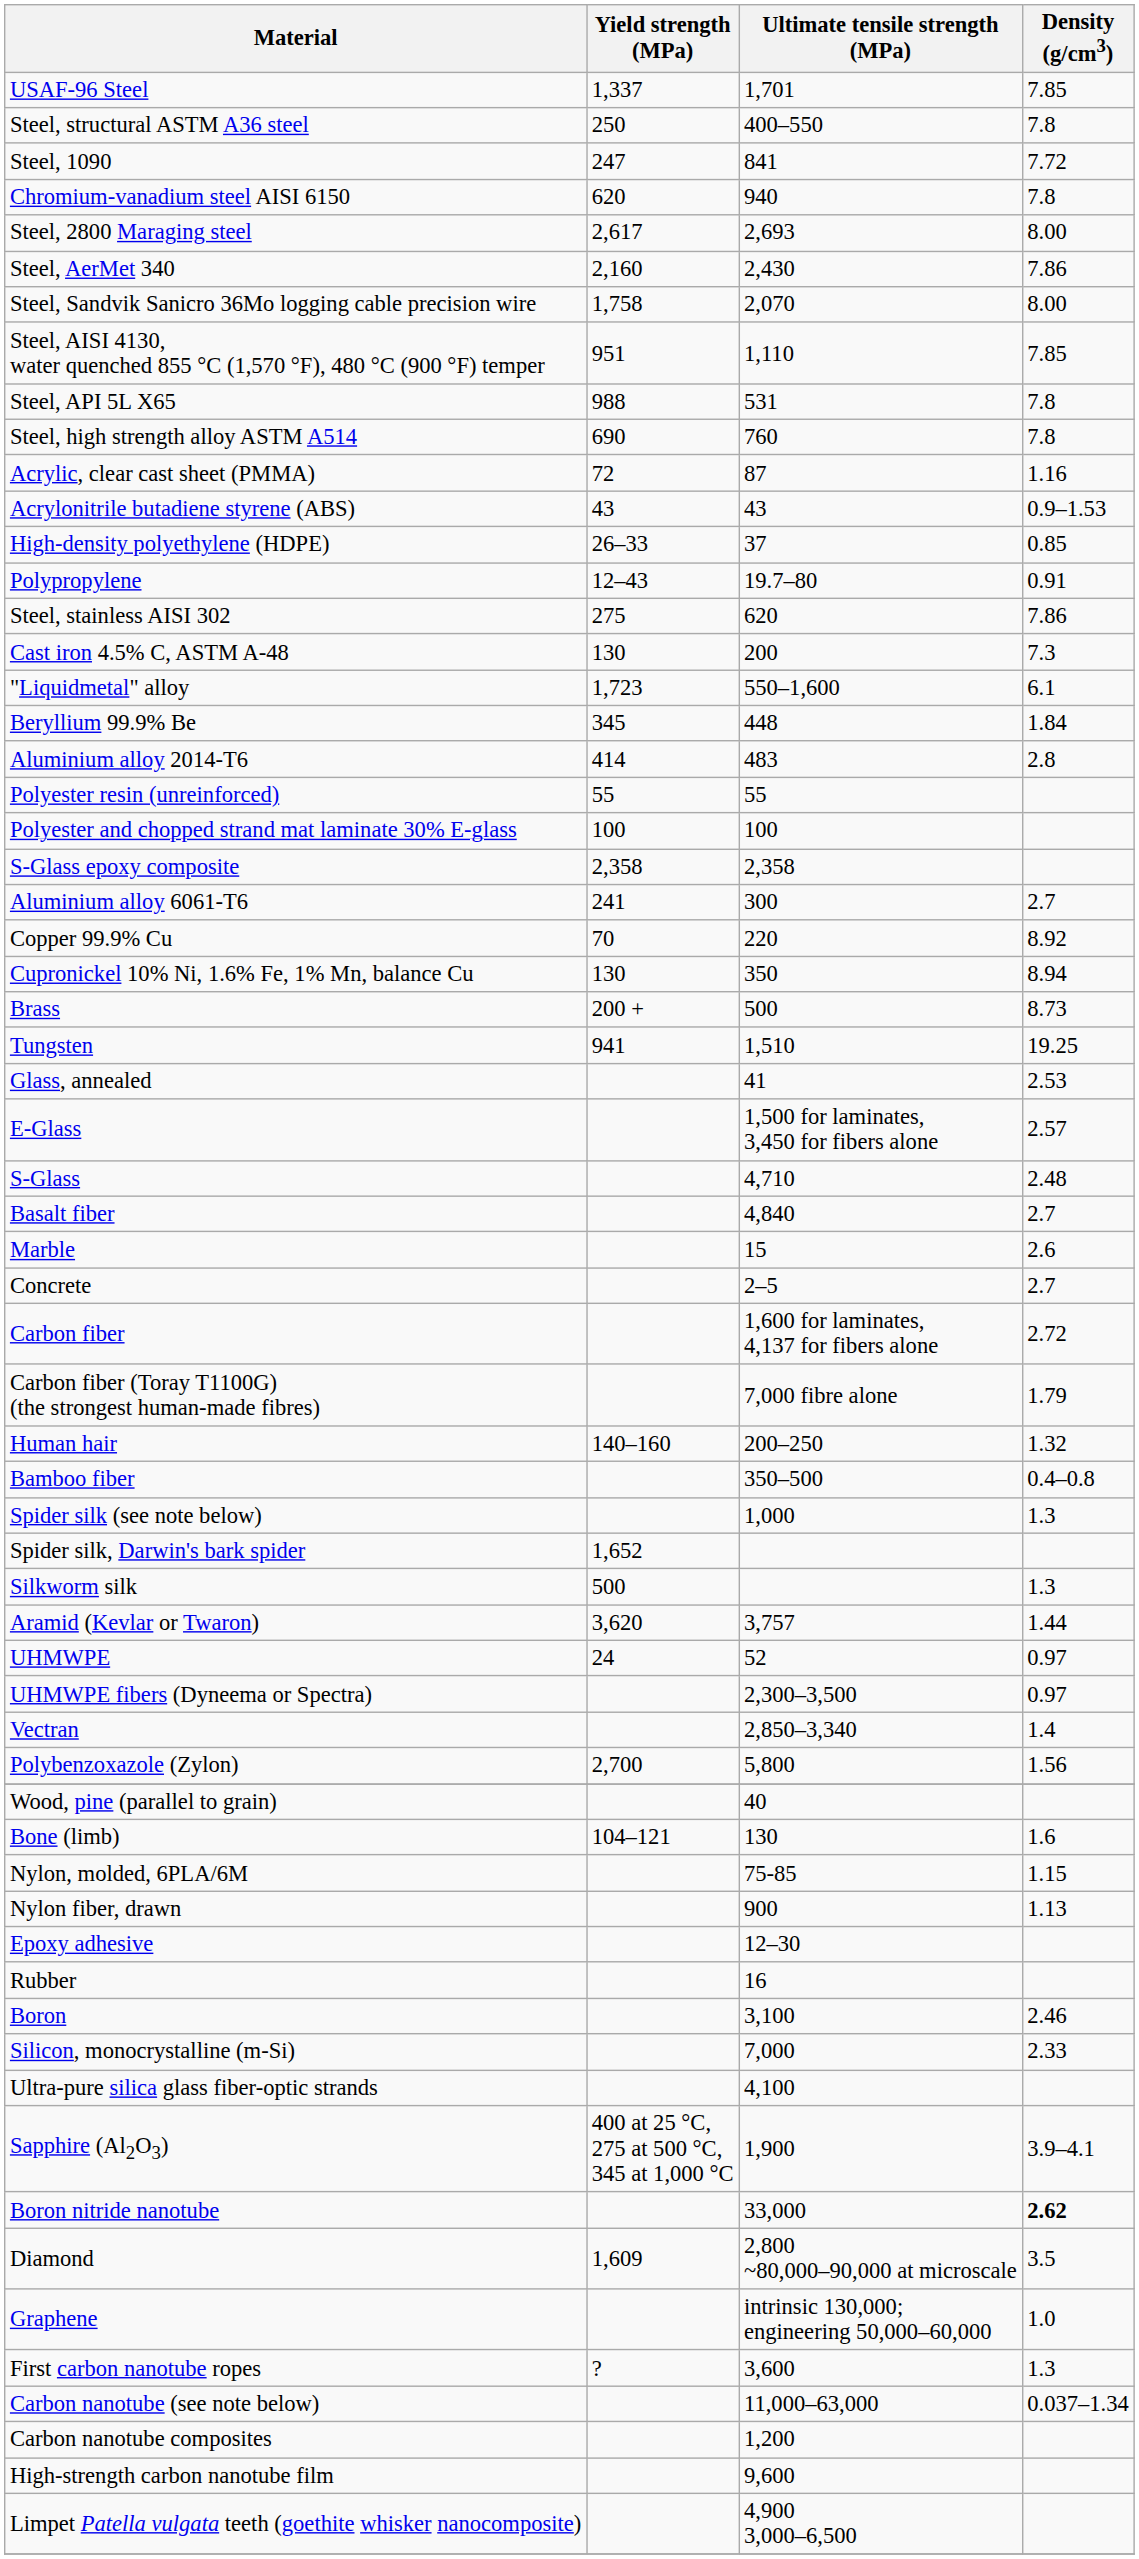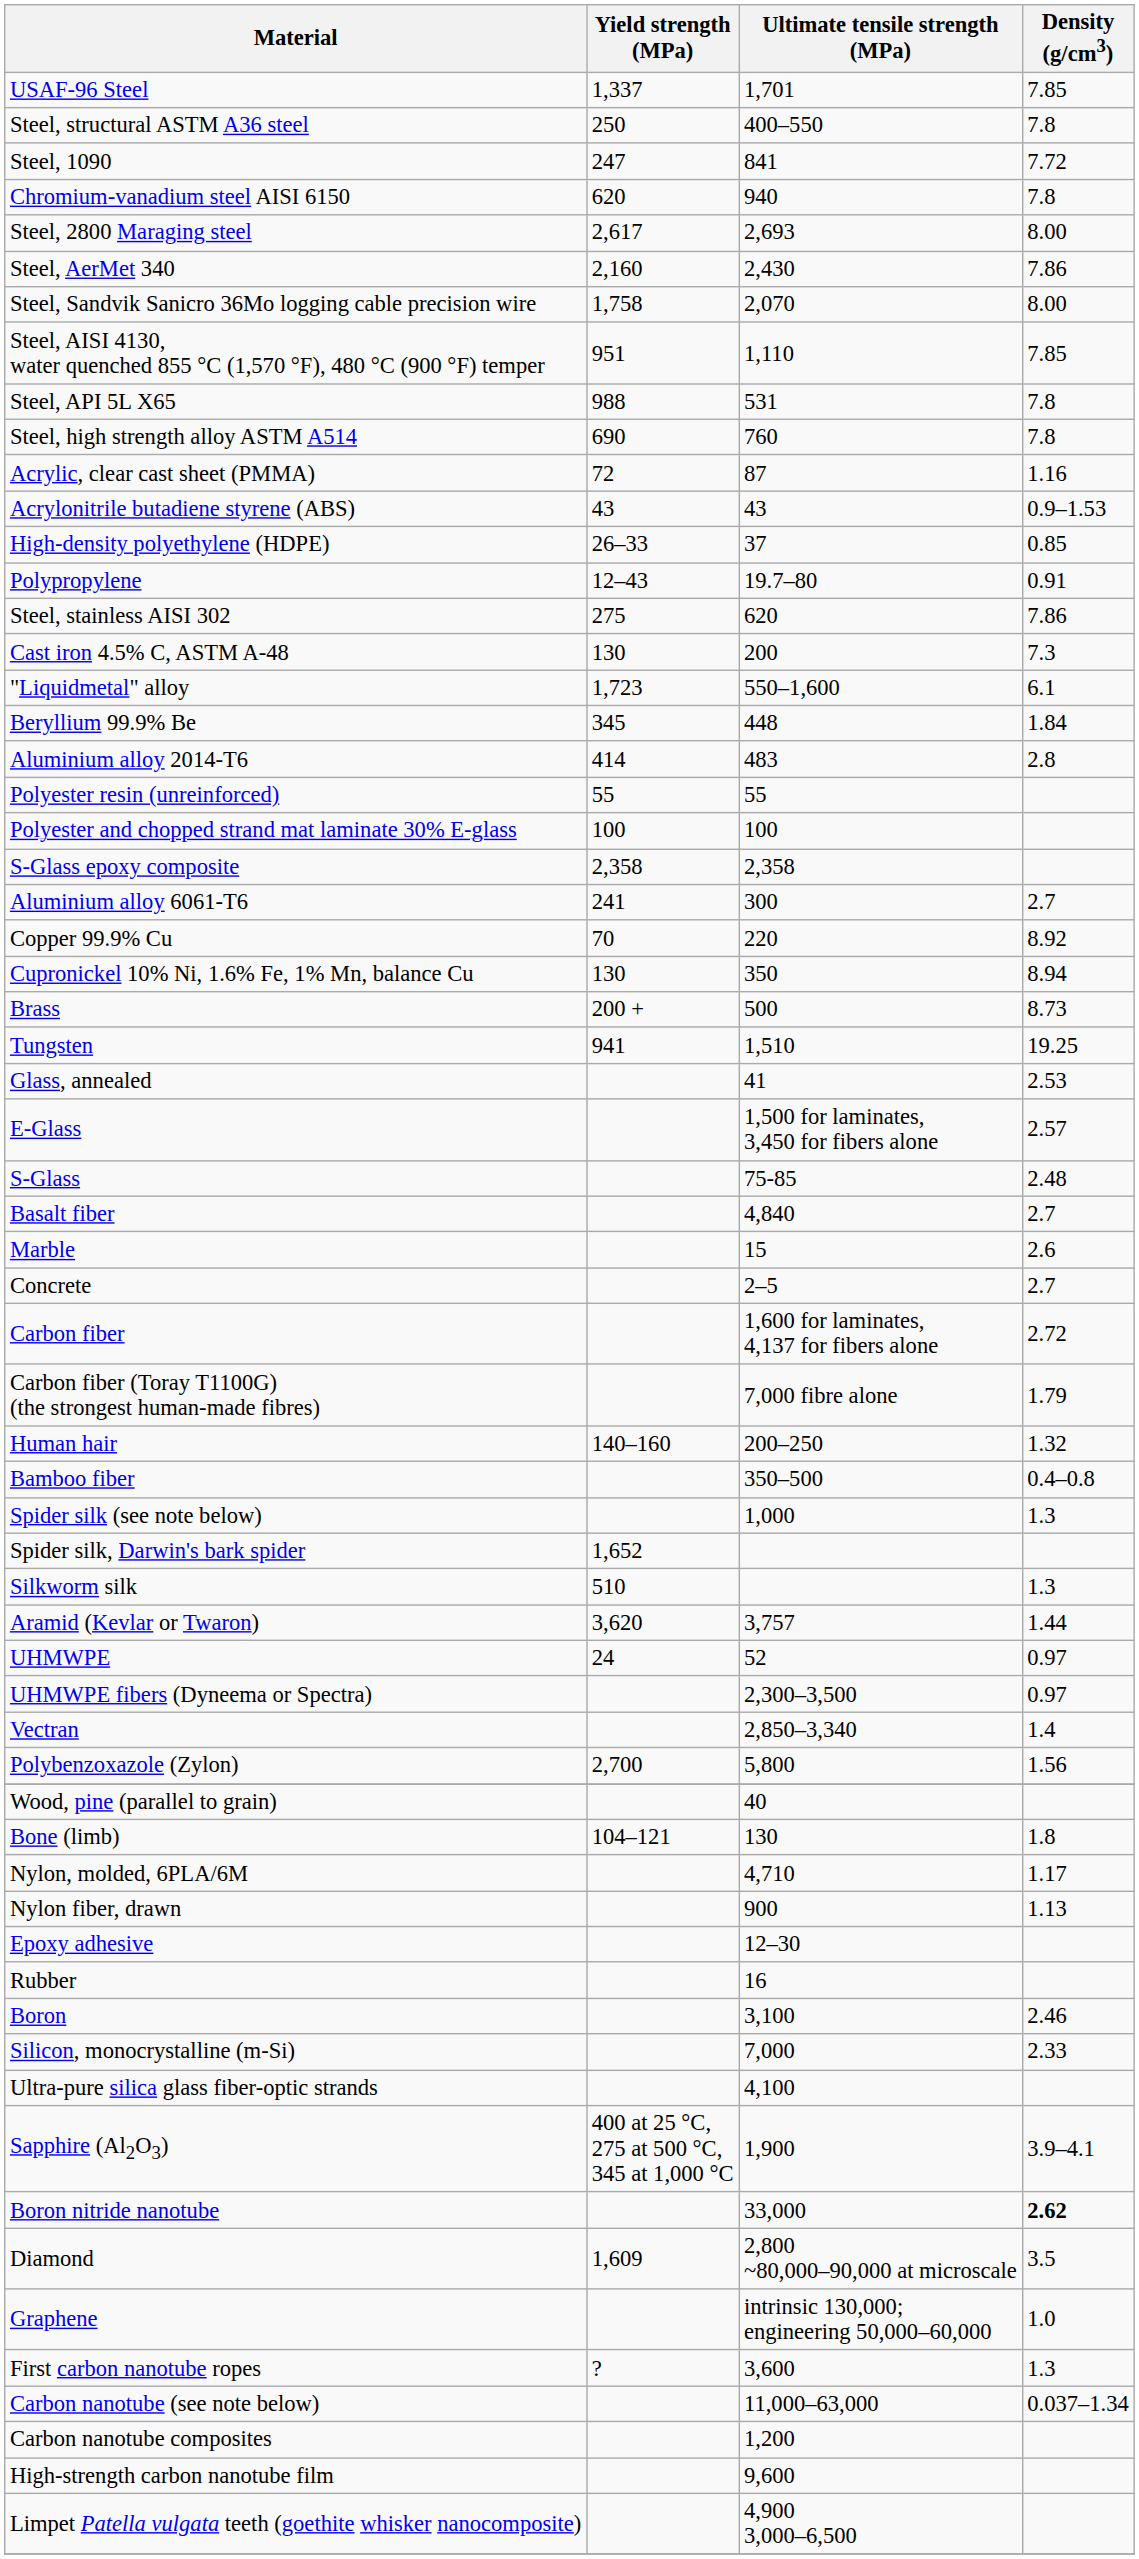 <table class = "wikitable sortable">
 <tr>
 <th>Material</th>
 <th data-sort-type="number">Yield strength<br> (MPa)</th>
 <th data-sort-type="number">Ultimate tensile strength<br> (MPa)</th>
 <th data-sort-type="number">Density<br> (g/cm<sup>3</sup>)</th>
 </tr>
 <tr>
 <td><a href='#'>USAF-96 Steel</a></td>
 <td>1,337</td>
 <td>1,701</td>
 <td>7.85</td>
 </tr>
 <tr>
 <td>Steel, structural ASTM <a href='#'>A36 steel</a></td>
 <td>250</td>
 <td>400–550</td>
 <td>7.8</td>
 </tr>
 <tr>
 <td>Steel, 1090</td>
 <td>247</td>
 <td>841</td>
 <td>7.72</td>
 </tr>
 <tr>
 <td><a href='#'>Chromium-vanadium steel</a> AISI 6150</td>
 <td>620</td>
 <td>940</td>
 <td>7.8</td>
 </tr>
 <tr>
 <td>Steel, 2800 <a href='#'>Maraging steel</a></td>
 <td>2,617</td>
 <td>2,693</td>
 <td>8.00</td>
 </tr>
 <tr>
 <td>Steel, <a href='#'>AerMet</a> 340</td>
 <td>2,160</td>
 <td>2,430</td>
 <td>7.86</td>
 </tr>
 <tr>
 <td>Steel, Sandvik Sanicro 36Mo logging cable precision wire</td>
 <td>1,758</td>
 <td>2,070</td>
 <td>8.00</td>
 </tr>
 <tr>
 <td>Steel, AISI 4130,<br>water quenched 855 °C (1,570 °F), 480 °C (900 °F) temper</td>
 <td>951</td>
 <td>1,110</td>
 <td>7.85</td>
 </tr>
 <tr>
 <td>Steel, API 5L X65</td>
 <td>988</td>
 <td>531</td>
 <td>7.8</td>
 </tr>
 <tr>
 <td>Steel, high strength alloy ASTM <a href='#'>A514</a></td>
 <td>690</td>
 <td>760</td>
 <td>7.8</td>
 </tr>
 <tr>
 <td><a href='#'>Acrylic</a>, clear cast sheet (PMMA)</td>
 <td>72</td>
 <td>87</td>
 <td>1.16</td>
 </tr>
 <tr>
 <td><a href='#'>Acrylonitrile butadiene styrene</a> (ABS)</td>
 <td>43</td>
 <td>43</td>
 <td>0.9–1.53</td>
 </tr>
 <tr>
 <td><a href='#'>High-density polyethylene</a> (HDPE)</td>
 <td>26–33</td>
 <td>37</td>
 <td>0.85</td>
 </tr>
 <tr>
 <td><a href='#'>Polypropylene</a></td>
 <td>12–43</td>
 <td>19.7–80</td>
 <td>0.91</td>
 </tr>
 <tr>
 <td>Steel, stainless AISI 302</td>
 <td>275</td>
 <td>620</td>
 <td>7.86</td>
 </tr>
 <tr>
 <td><a href='#'>Cast iron</a> 4.5% C, ASTM A-48</td>
 <td>130</td>
 <td>200</td>
 <td>7.3</td>
 </tr>
 <tr>
 <td>"<a href='#'>Liquidmetal</a>" alloy</td>
 <td>1,723</td>
 <td>550–1,600</td>
 <td>6.1</td>
 </tr>
 <tr>
 <td><a href='#'>Beryllium</a> 99.9% Be</td>
 <td>345</td>
 <td>448</td>
 <td>1.84</td>
 </tr>
 <tr>
 <td><a href='#'>Aluminium alloy</a> 2014-T6</td>
 <td>414</td>
 <td>483</td>
 <td>2.8</td>
 </tr>
 <tr>
 <td><a href='#'>Polyester resin (unreinforced)</a></td>
 <td>55</td>
 <td>55</td>
 <td> </td>
 </tr>
 <tr>
 <td><a href='#'>Polyester and chopped strand mat laminate 30% E-glass</a></td>
 <td>100</td>
 <td>100</td>
 <td> </td>
 </tr>
 <tr>
 <td><a href='#'>S-Glass epoxy composite</a></td>
 <td>2,358</td>
 <td>2,358</td>
 <td> </td>
 </tr>
 <tr>
 <td><a href='#'>Aluminium alloy</a> 6061-T6</td>
 <td>241</td>
 <td>300</td>
 <td>2.7</td>
 </tr>
 <tr>
 <td>Copper 99.9% Cu</td>
 <td>70</td>
 <td>220</td>
 <td>8.92</td>
 </tr>
 <tr>
 <td><a href='#'>Cupronickel</a> 10% Ni, 1.6% Fe, 1% Mn, balance Cu</td>
 <td>130</td>
 <td>350</td>
 <td>8.94</td>
 </tr>
 <tr>
 <td><a href='#'>Brass</a></td>
 <td>200 +</td>
 <td>500</td>
 <td>8.73</td>
 </tr>
 <tr>
 <td><a href='#'>Tungsten</a></td>
 <td>941</td>
 <td>1,510</td>
 <td>19.25</td>
 </tr>
 <tr>
 <td><a href='#'>Glass</a>, annealed</td>
 <td> </td>
 <td>41</td>
 <td>2.53</td>
 </tr>
 <tr>
 <td><a href='#'>E-Glass</a></td>
 <td></td>
 <td>1,500 for laminates, <br>3,450 for fibers alone</td>
 <td>2.57</td>
 </tr>
 <tr>
 <td><a href='#'>S-Glass</a></td>
 <td></td>
-<td>4,710</td>
+<td>75-85</td>
 <td>2.48</td>
 </tr>
 <tr>
 <td><a href='#'>Basalt fiber</a></td>
 <td></td>
 <td>4,840</td>
 <td>2.7</td>
 </tr>
 <tr>
 <td><a href='#'>Marble</a></td>
 <td></td>
 <td>15</td>
 <td>2.6</td>
 </tr>
 <tr>
 <td>Concrete</td>
 <td></td>
 <td>2–5</td>
 <td>2.7</td>
 </tr>
 <tr>
 <td><a href='#'>Carbon fiber</a></td>
 <td></td>
 <td>1,600 for laminates,<br>4,137 for fibers alone</td>
 <td>2.72</td>
 </tr>
 <tr>
 <td>Carbon fiber (Toray T1100G)<br>(the strongest human-made fibres)</td>
 <td> </td>
 <td>7,000 fibre alone</td>
 <td>1.79</td>
 </tr>
 <tr>
 <td><a href='#'>Human hair</a></td>
 <td>140–160</td>
 <td>200–250</td>
 <td>1.32</td>
 </tr>
 <tr>
 <td><a href='#'>Bamboo fiber</a></td>
 <td> </td>
 <td>350–500</td>
 <td>0.4–0.8</td>
 </tr>
 <tr>
 <td><a href='#'>Spider silk</a> (see note below)</td>
 <td></td>
 <td>1,000</td>
 <td>1.3</td>
 </tr>
 <tr>
 <td>Spider silk, <a href='#'>Darwin's bark spider</a></td>
 <td>1,652</td>
 <td></td>
 <td></td>
 </tr>
 <tr>
 <td><a href='#'>Silkworm</a> silk</td>
-<td>500</td>
+<td>510</td>
 <td> </td>
 <td>1.3</td>
 </tr>
 <tr>
 <td><a href='#'>Aramid</a> (<a href='#'>Kevlar</a> or <a href='#'>Twaron</a>)</td>
 <td>3,620</td>
 <td>3,757</td>
 <td>1.44</td>
 </tr>
 <tr>
 <td><a href='#'>UHMWPE</a></td>
 <td>24</td>
 <td>52</td>
 <td>0.97</td>
 </tr>
 <tr>
 <td><a href='#'>UHMWPE fibers</a> (Dyneema or Spectra)</td>
 <td></td>
 <td>2,300–3,500</td>
 <td>0.97</td>
 </tr>
 <tr>
 <td><a href='#'>Vectran</a></td>
 <td> </td>
 <td>2,850–3,340</td>
 <td>1.4</td>
 </tr>
 <tr>
 <td><a href='#'>Polybenzoxazole</a> (Zylon)</td>
 <td>2,700</td>
 <td>5,800</td>
 <td>1.56</td>
 </tr>
 <tr>
 </tr>
 <tr>
 <td>Wood, <a href='#'>pine</a> (parallel to grain)</td>
 <td> </td>
 <td>40</td>
 <td> </td>
 </tr>
 <tr>
 <td><a href='#'>Bone</a> (limb)</td>
 <td>104–121</td>
 <td>130</td>
-<td>1.6</td>
+<td>1.8</td>
 </tr>
 <tr>
 <td>Nylon, molded, 6PLA/6M</td>
 <td></td>
-<td>75-85</td>
-<td>1.15</td>
+<td>4,710</td>
+<td>1.17</td>
 </tr>
 <tr>
 <td>Nylon fiber, drawn</td>
 <td></td>
 <td>900</td>
 <td>1.13</td>
 </tr>
 <tr>
 <td><a href='#'>Epoxy adhesive</a></td>
 <td></td>
 <td>12–30</td>
 <td></td>
 </tr>
 <tr>
 <td>Rubber</td>
 <td></td>
 <td>16</td>
 <td> </td>
 </tr>
 <tr>
 <td><a href='#'>Boron</a></td>
 <td></td>
 <td>3,100</td>
 <td>2.46</td>
 </tr>
 <tr>
 <td><a href='#'>Silicon</a>, monocrystalline (m-Si)</td>
 <td></td>
 <td>7,000</td>
 <td>2.33</td>
 </tr>
 <tr>
 <td>Ultra-pure <a href='#'>silica</a> glass fiber-optic strands</td>
 <td></td>
 <td>4,100</td>
 <td></td>
 </tr>
 <tr>
 <td><a href='#'>Sapphire</a> (Al<sub>2</sub>O<sub>3</sub>)</td>
 <td>400 at 25 °C,<br>275 at 500 °C,<br>345 at 1,000 °C</td>
 <td>1,900</td>
 <td>3.9–4.1</td>
 </tr>
 <tr>
 <td><a href='#'>Boron nitride nanotube</a></td>
 <td></td>
 <td>33,000</td>
 <td><strong>2.62</strong></td>
 </tr>
 <tr>
 <td>Diamond</td>
 <td>1,609</td>
 <td>2,800<br>~80,000–90,000 at microscale</td>
 <td>3.5</td>
 </tr>
 <tr>
 <td><a href='#'>Graphene</a></td>
 <td></td>
 <td data-sort-value = 55,000>intrinsic 130,000;<br>engineering 50,000–60,000</td>
 <td>1.0</td>
 </tr>
 <tr>
 <td>First <a href='#'>carbon nanotube</a> ropes</td>
 <td>?</td>
 <td>3,600</td>
 <td>1.3</td>
 </tr>
 <tr>
 <td><a href='#'>Carbon nanotube</a> (see note below)</td>
 <td></td>
 <td>11,000–63,000</td>
 <td>0.037–1.34</td>
 </tr>
 <tr>
 <td>Carbon nanotube composites</td>
 <td></td>
 <td>1,200</td>
 <td></td>
 </tr>
 <tr>
 <td>High-strength carbon nanotube film</td>
 <td></td>
 <td>9,600</td>
 <td></td>
 </tr>
 <tr>
 <td>Limpet <em><a href='#'>Patella vulgata</a></em> teeth (<a href='#'>goethite</a> <a href='#'>whisker</a> <a href='#'>nanocomposite</a>)</td>
 <td></td>
 <td data-sort-value = 4,900>4,900<br>3,000–6,500</td>
 <td></td>
 </tr>
 <tr>
 </tr>
 </table>
